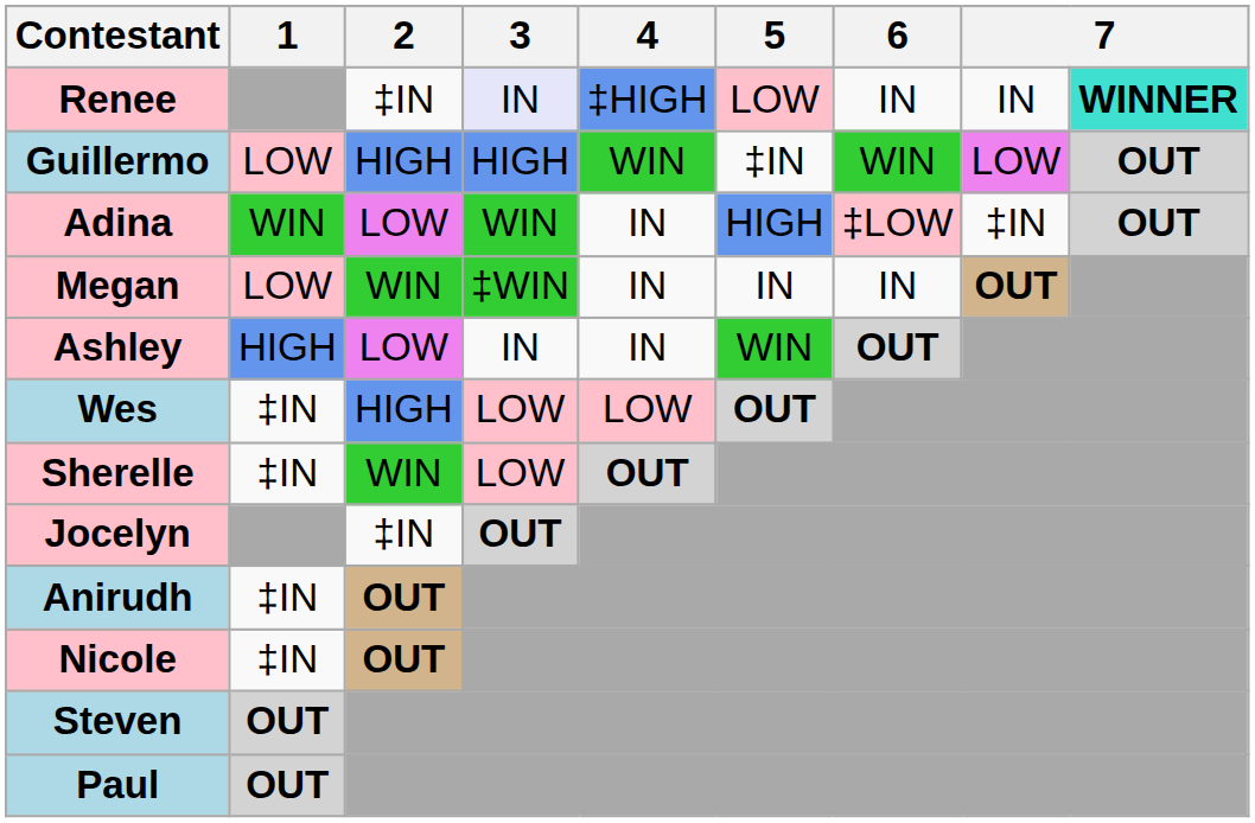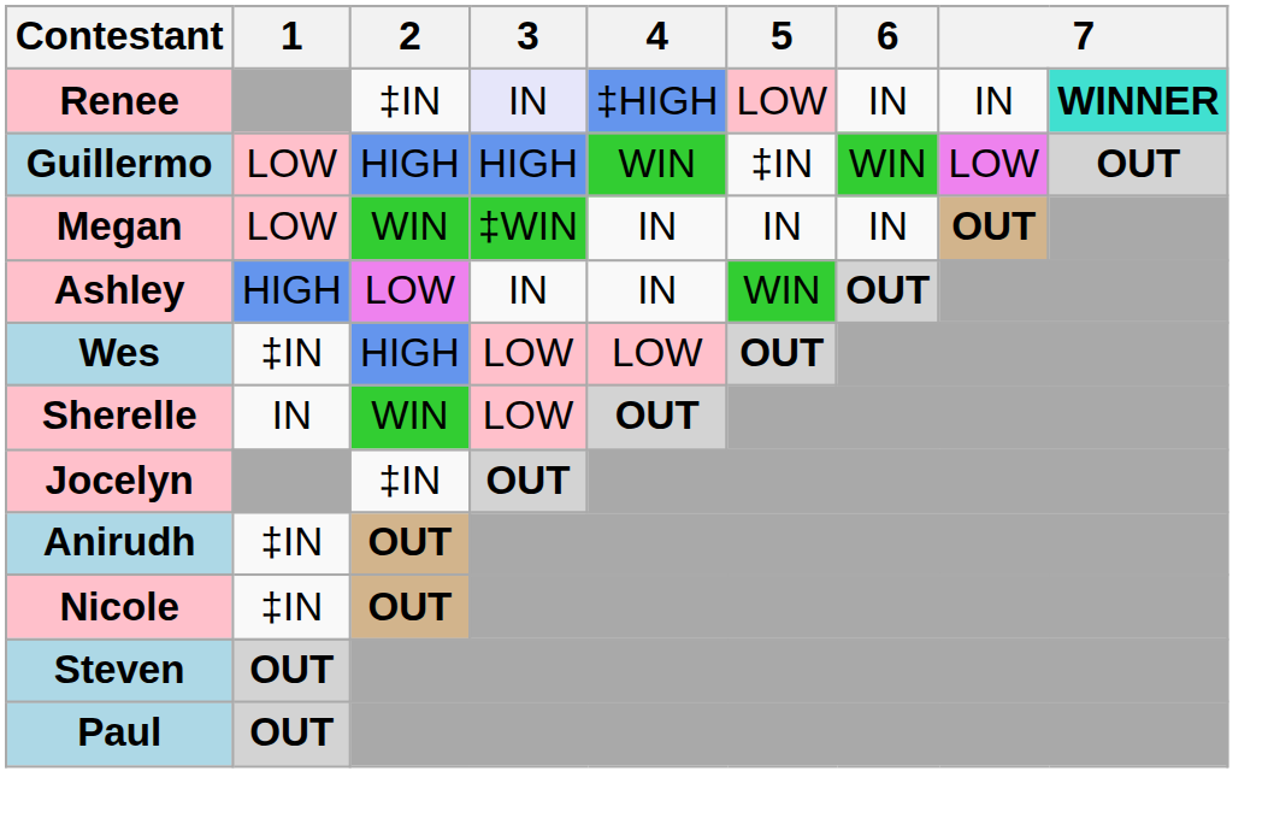 <table class="wikitable" align style="text-align:center">
 <tr>
 <th>Contestant</th>
 <th>1</th>
 <th>2</th>
 <th>3</th>
 <th>4</th>
 <th>5</th>
 <th>6</th>
 <th colspan=2>7</th>
 </tr>
 <tr>
 <td style="background:pink"><strong>Renee</strong></td>
 <td style="background:darkgrey;"></td>
 <td>‡IN</td>
 <td style="background: lavender;">IN</td>
 <td style="background:cornflowerblue;">‡HIGH</td>
 <td style="background:pink;">LOW</td>
 <td>IN</td>
 <td>IN</td>
 <td style="background:turquoise;"><strong>WINNER</strong></td>
 </tr>
 <tr>
 <td style="background:lightblue"><strong>Guillermo</strong></td>
 <td style="background:pink;">LOW</td>
 <td style="background:cornflowerblue;">HIGH</td>
 <td style="background:cornflowerblue;">HIGH</td>
 <td style="background:limegreen;">WIN</td>
 <td>‡IN</td>
 <td style="background:limegreen;">WIN</td>
 <td style="background:violet;">LOW</td>
 <td style="background:lightgrey;"><strong>OUT</strong></td>
 </tr>
 <tr>
-<td style="background:pink"><strong>Adina</strong></td>
-<td style="background:limegreen;">WIN</td>
-<td style="background:violet;">LOW</td>
-<td style="background:limegreen;">WIN</td>
-<td>IN</td>
-<td style="background:cornflowerblue;">HIGH</td>
-<td style="background:pink;">‡LOW</td>
-<td>‡IN</td>
-<td style="background:lightgrey;"><strong>OUT</strong></td>
-</tr>
-<tr>
 <td style="background:pink"><strong>Megan</strong></td>
 <td style="background:pink;">LOW</td>
 <td style="background:limegreen;">WIN</td>
 <td style="background:limegreen;">‡WIN</td>
 <td>IN</td>
 <td>IN</td>
 <td>IN</td>
 <td style="background:tan;"><strong>OUT</strong></td>
 <td colspan=1 style="background:darkgrey;"></td>
 </tr>
 <tr>
 <td style="background:pink"><strong>Ashley</strong></td>
 <td style="background:cornflowerblue;">HIGH</td>
 <td style="background:violet;">LOW</td>
 <td>IN</td>
 <td>IN</td>
 <td style="background:limegreen;">WIN</td>
 <td style="background:lightgrey;"><strong>OUT</strong></td>
 <td colspan=2 style="background:darkgrey;"></td>
 </tr>
 <tr>
 <td style="background:lightblue"><strong>Wes</strong></td>
 <td>‡IN</td>
 <td style="background:cornflowerblue;">HIGH</td>
 <td style="background:pink;">LOW</td>
 <td style="background:pink;">LOW</td>
 <td style="background:lightgrey;"><strong>OUT</strong></td>
 <td colspan=3 style="background:darkgrey;"></td>
 </tr>
 <tr>
 <td style="background:pink"><strong>Sherelle</strong></td>
-<td>‡IN</td>
+<td>IN</td>
 <td style="background:limegreen;">WIN</td>
 <td style="background:pink;">LOW</td>
 <td style="background:lightgrey;"><strong>OUT</strong></td>
 <td colspan=4 style="background:darkgrey;"></td>
 </tr>
 <tr>
 <td style="background:pink"><strong>Jocelyn</strong></td>
 <td style="background:darkgrey;"></td>
 <td>‡IN</td>
 <td style="background:lightgrey;"><strong>OUT</strong></td>
 <td colspan=5 style="background:darkgrey;"></td>
 </tr>
 <tr>
 <td style="background:lightblue"><strong>Anirudh</strong></td>
 <td>‡IN</td>
 <td style="background:tan;"><strong>OUT</strong></td>
 <td colspan=6 style="background:darkgrey;"></td>
 </tr>
 <tr>
 <td style="background:pink"><strong>Nicole</strong></td>
 <td>‡IN</td>
 <td style="background:tan;"><strong>OUT</strong></td>
 <td colspan=6 style="background:darkgrey;"></td>
 </tr>
 <tr>
 <td style="background:lightblue"><strong>Steven</strong></td>
 <td style="background:lightgrey;"><strong>OUT</strong></td>
 <td colspan=7 style="background:darkgrey;"></td>
 </tr>
 <tr>
 <td style="background:lightblue"><strong>Paul</strong></td>
 <td style="background:lightgrey;"><strong>OUT</strong></td>
 <td colspan=7 style="background:darkgrey;"></td>
 </tr>
 </table>
